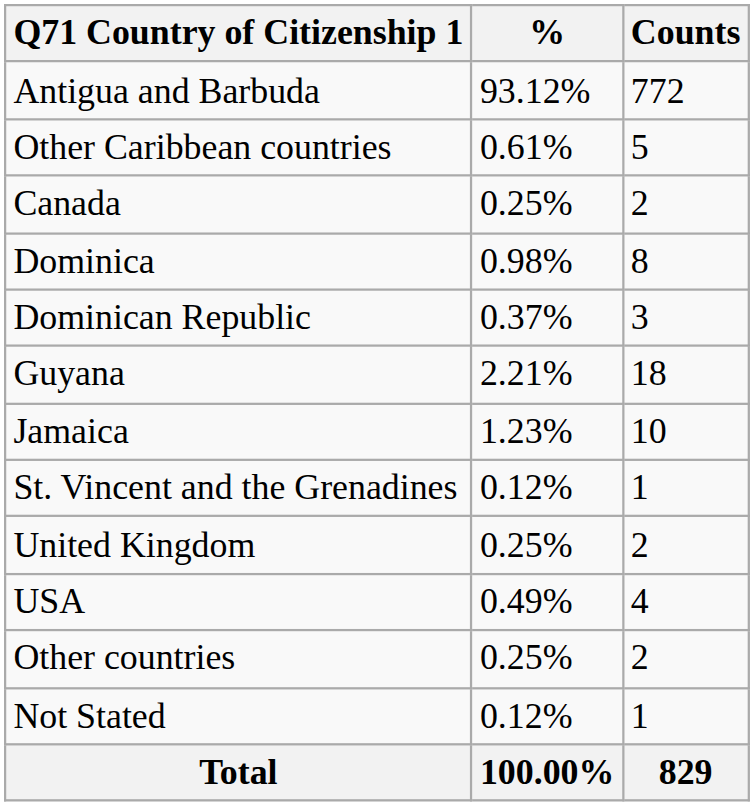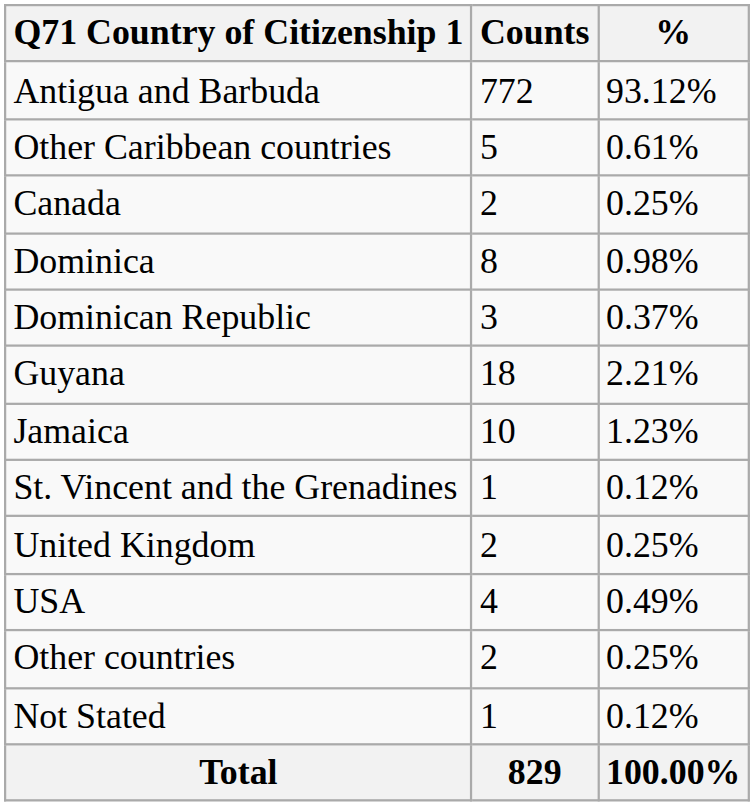 <table class="wikitable sortable">
 <tr>
 <th>Q71 Country of Citizenship 1</th>
+<th>Counts</th>
 <th>%</th>
-<th>Counts</th>
 </tr>
 <tr>
 <td>Antigua and Barbuda</td>
+<td>772</td>
 <td>93.12%</td>
-<td>772</td>
 </tr>
 <tr>
 <td>Other Caribbean countries</td>
+<td>5</td>
 <td>0.61%</td>
-<td>5</td>
 </tr>
 <tr>
 <td>Canada</td>
+<td>2</td>
 <td>0.25%</td>
-<td>2</td>
 </tr>
 <tr>
 <td>Dominica</td>
+<td>8</td>
 <td>0.98%</td>
-<td>8</td>
 </tr>
 <tr>
 <td>Dominican Republic</td>
+<td>3</td>
 <td>0.37%</td>
-<td>3</td>
 </tr>
 <tr>
 <td>Guyana</td>
+<td>18</td>
 <td>2.21%</td>
-<td>18</td>
 </tr>
 <tr>
 <td>Jamaica</td>
+<td>10</td>
 <td>1.23%</td>
-<td>10</td>
 </tr>
 <tr>
 <td>St. Vincent and the Grenadines</td>
+<td>1</td>
 <td>0.12%</td>
-<td>1</td>
 </tr>
 <tr>
 <td>United Kingdom</td>
+<td>2</td>
 <td>0.25%</td>
-<td>2</td>
 </tr>
 <tr>
 <td>USA</td>
+<td>4</td>
 <td>0.49%</td>
-<td>4</td>
 </tr>
 <tr>
 <td>Other countries</td>
+<td>2</td>
 <td>0.25%</td>
-<td>2</td>
 </tr>
 <tr>
 <td>Not Stated</td>
+<td>1</td>
 <td>0.12%</td>
-<td>1</td>
 </tr>
 <tr>
 <th>Total</th>
+<th>829</th>
 <th>100.00%</th>
-<th>829</th>
 </tr>
 </table>
